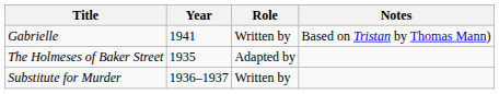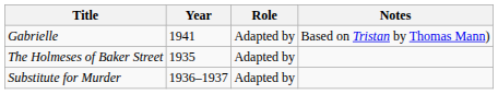 <table class="wikitable">
 <tr>
 <th>Title</th>
 <th>Year</th>
 <th>Role</th>
 <th>Notes</th>
 </tr>
 <tr>
 <td><em>Gabrielle</em></td>
 <td>1941</td>
-<td>Written by</td>
+<td>Adapted by</td>
 <td>Based on <em><a href='#'>Tristan</a></em> by <a href='#'>Thomas Mann</a>)</td>
 </tr>
 <tr>
 <td><em>The Holmeses of Baker Street</em></td>
 <td>1935</td>
 <td>Adapted by</td>
 <td></td>
 </tr>
 <tr>
 <td><em>Substitute for Murder</em></td>
 <td>1936–1937</td>
-<td>Written by</td>
+<td>Adapted by</td>
 <td></td>
 </tr>
 </table>
